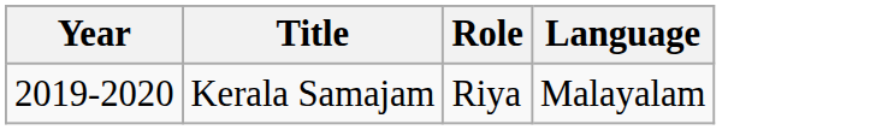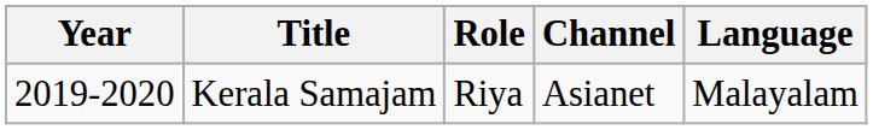 <table class="wikitable">
 <tr style="background:#ccc; text-align:center;">
 <th>Year</th>
 <th>Title</th>
 <th>Role</th>
+<th>Channel</th>
 <th>Language</th>
 </tr>
 <tr>
 <td>2019-2020</td>
 <td>Kerala Samajam</td>
 <td>Riya</td>
+<td>Asianet</td>
 <td>Malayalam</td>
 </tr>
 </table>
